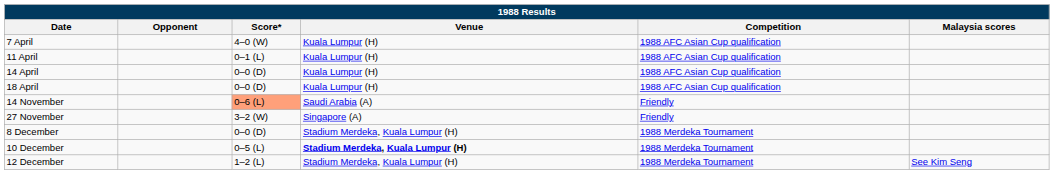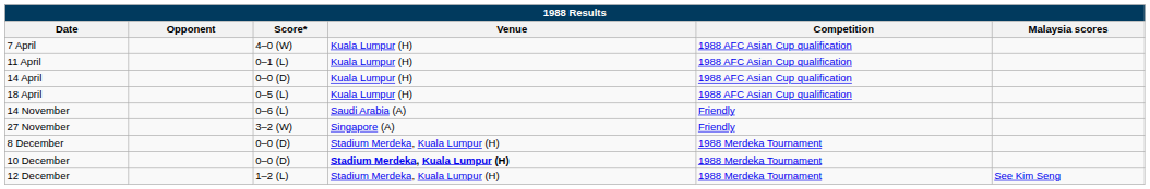 <table class="wikitable" width=100% style="text-align:left;font-size:90%;">
 <tr>
 <th colspan=9 style="background: #013A5E; color: #FFFFFF;">1988 Results</th>
 </tr>
 <tr>
 <th width=80>Date</th>
 <th width=80>Opponent</th>
 <th width=20>Score*</th>
 <th width=250>Venue</th>
 <th width=200>Competition</th>
 <th width=100>Malaysia scores</th>
 </tr>
 <tr>
 <td>7 April</td>
 <td></td>
 <td>4–0 (W)</td>
 <td><a href='#'>Kuala Lumpur</a> (H)</td>
 <td><a href='#'>1988 AFC Asian Cup qualification</a></td>
 <td></td>
 </tr>
 <tr>
 <td>11 April</td>
 <td></td>
 <td>0–1 (L)</td>
 <td><a href='#'>Kuala Lumpur</a> (H)</td>
 <td><a href='#'>1988 AFC Asian Cup qualification</a></td>
 <td></td>
 </tr>
 <tr>
 <td>14 April</td>
 <td></td>
 <td>0–0 (D)</td>
 <td><a href='#'>Kuala Lumpur</a> (H)</td>
 <td><a href='#'>1988 AFC Asian Cup qualification</a></td>
 <td></td>
 </tr>
 <tr>
 <td>18 April</td>
 <td></td>
-<td>0–0 (D)</td>
+<td>0–5 (L)</td>
 <td><a href='#'>Kuala Lumpur</a> (H)</td>
 <td><a href='#'>1988 AFC Asian Cup qualification</a></td>
 <td></td>
 </tr>
 <tr>
 <td>14 November</td>
 <td></td>
-<td style="background: lightsalmon;">0–6 (L)</td>
+<td>0–6 (L)</td>
 <td><a href='#'>Saudi Arabia</a> (A)</td>
 <td><a href='#'>Friendly</a></td>
 <td></td>
 </tr>
 <tr>
 <td>27 November</td>
 <td></td>
 <td>3–2 (W)</td>
 <td><a href='#'>Singapore</a> (A)</td>
 <td><a href='#'>Friendly</a></td>
 <td></td>
 </tr>
 <tr>
 <td>8 December</td>
 <td></td>
 <td>0–0 (D)</td>
 <td><a href='#'>Stadium Merdeka</a>, <a href='#'>Kuala Lumpur</a> (H)</td>
 <td><a href='#'>1988 Merdeka Tournament</a></td>
 <td></td>
 </tr>
 <tr>
 <td>10 December</td>
 <td></td>
-<td>0–5 (L)</td>
+<td>0–0 (D)</td>
 <td><strong><a href='#'>Stadium Merdeka</a>, <a href='#'>Kuala Lumpur</a> (H)</strong></td>
 <td><a href='#'>1988 Merdeka Tournament</a></td>
 <td></td>
 </tr>
 <tr>
 <td>12 December</td>
 <td></td>
 <td>1–2 (L)</td>
 <td><a href='#'>Stadium Merdeka</a>, <a href='#'>Kuala Lumpur</a> (H)</td>
 <td><a href='#'>1988 Merdeka Tournament</a></td>
 <td><a href='#'>See Kim Seng</a> </td>
 </tr>
 </table>
